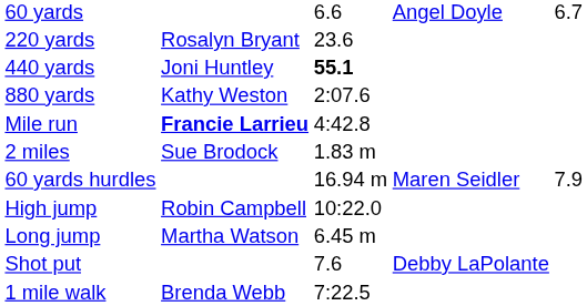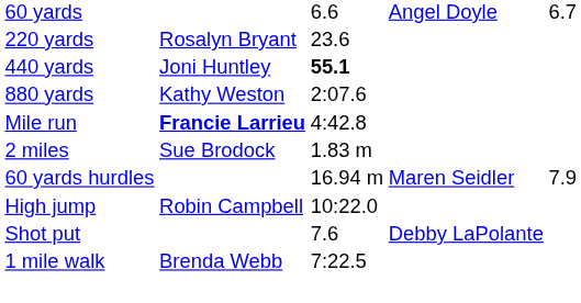 <table>
 <tr>
 <td><a href='#'>60 yards</a></td>
 <td></td>
 <td>6.6</td>
 <td><a href='#'>Angel Doyle</a></td>
 <td>6.7</td>
 <td></td>
 <td></td>
 </tr>
 <tr>
 <td><a href='#'>220 yards</a></td>
 <td><a href='#'>Rosalyn Bryant</a></td>
 <td>23.6</td>
 <td></td>
 <td></td>
 <td></td>
 <td></td>
 </tr>
 <tr>
 <td><a href='#'>440 yards</a></td>
 <td><a href='#'>Joni Huntley</a></td>
 <td><strong>55.1</strong></td>
 <td></td>
 <td></td>
 <td></td>
 <td></td>
 </tr>
 <tr>
 <td><a href='#'>880 yards</a></td>
 <td><a href='#'>Kathy Weston</a></td>
 <td>2:07.6</td>
 <td></td>
 <td></td>
 <td></td>
 <td></td>
 </tr>
 <tr>
 <td><a href='#'>Mile run</a></td>
 <td><strong><a href='#'>Francie Larrieu</a></strong></td>
 <td>4:42.8</td>
 <td></td>
 <td></td>
 <td></td>
 <td></td>
 </tr>
 <tr>
 <td><a href='#'>2 miles</a></td>
 <td><a href='#'>Sue Brodock</a></td>
 <td>1.83 m</td>
 <td></td>
 <td></td>
 <td></td>
 <td></td>
 </tr>
 <tr>
 <td><a href='#'>60 yards hurdles</a></td>
 <td></td>
 <td>16.94 m</td>
 <td><a href='#'>Maren Seidler</a></td>
 <td>7.9</td>
 <td></td>
 <td></td>
 </tr>
 <tr>
 <td><a href='#'>High jump</a></td>
 <td><a href='#'>Robin Campbell</a></td>
 <td>10:22.0</td>
 <td></td>
 <td></td>
 <td></td>
 <td></td>
 </tr>
 <tr>
-<td><a href='#'>Long jump</a></td>
-<td><a href='#'>Martha Watson</a></td>
-<td>6.45 m</td>
-<td></td>
-<td></td>
-<td></td>
-<td></td>
-</tr>
-<tr>
 <td><a href='#'>Shot put</a></td>
 <td></td>
 <td>7.6</td>
 <td><a href='#'>Debby LaPolante</a></td>
 <td></td>
 <td></td>
 <td></td>
 </tr>
 <tr>
 <td><a href='#'>1 mile walk</a></td>
 <td><a href='#'>Brenda Webb</a></td>
 <td>7:22.5</td>
 <td></td>
 <td></td>
 <td></td>
 <td></td>
 </tr>
 </table>
